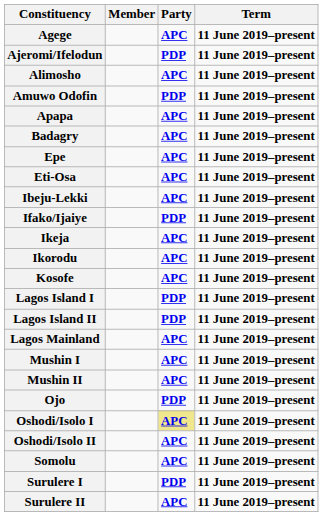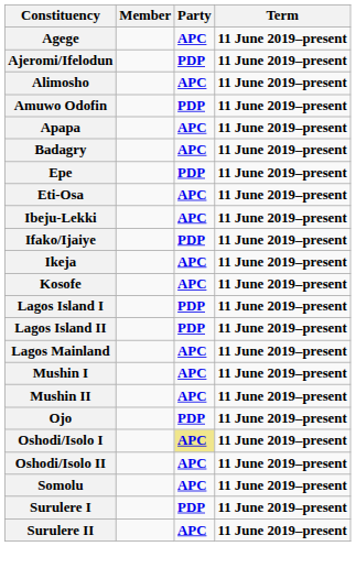 <table class="wikitable">
 <tr valign=bottom>
 <th>Constituency</th>
 <th>Member</th>
 <th>Party</th>
 <th>Term</th>
 </tr>
 <tr>
 <th>Agege</th>
 <td><strong></strong></td>
 <td><strong><a href='#'>APC</a></strong></td>
 <td><strong>11 June 2019–present</strong></td>
 </tr>
 <tr>
 <th>Ajeromi/Ifelodun</th>
 <td><strong></strong></td>
 <td><strong><a href='#'>PDP</a></strong></td>
 <td><strong>11 June 2019–present</strong></td>
 </tr>
 <tr>
 <th>Alimosho</th>
 <td><strong></strong></td>
 <td><strong><a href='#'>APC</a></strong></td>
 <td><strong>11 June 2019–present</strong></td>
 </tr>
 <tr>
 <th>Amuwo Odofin</th>
 <td><strong></strong></td>
 <td><strong><a href='#'>PDP</a></strong></td>
 <td><strong>11 June 2019–present</strong></td>
 </tr>
 <tr>
 <th>Apapa</th>
 <td><strong></strong></td>
 <td><strong><a href='#'>APC</a></strong></td>
 <td><strong>11 June 2019–present</strong></td>
 </tr>
 <tr>
 <th>Badagry</th>
 <td><strong></strong></td>
 <td><strong><a href='#'>APC</a></strong></td>
 <td><strong>11 June 2019–present</strong></td>
 </tr>
 <tr>
 <th>Epe</th>
 <td><strong></strong></td>
-<td><strong><a href='#'>APC</a></strong></td>
+<td><strong><a href='#'>PDP</a></strong></td>
 <td><strong>11 June 2019–present</strong></td>
 </tr>
 <tr>
 <th>Eti-Osa</th>
 <td><strong></strong></td>
 <td><strong><a href='#'>APC</a></strong></td>
 <td><strong>11 June 2019–present</strong></td>
 </tr>
 <tr>
 <th>Ibeju-Lekki</th>
 <td><strong></strong></td>
 <td><strong><a href='#'>APC</a></strong></td>
 <td><strong>11 June 2019–present</strong></td>
 </tr>
 <tr>
 <th>Ifako/Ijaiye</th>
 <td><strong></strong></td>
 <td><strong><a href='#'>PDP</a></strong></td>
 <td><strong>11 June 2019–present</strong></td>
 </tr>
 <tr>
 <th>Ikeja</th>
-<td><strong></strong></td>
-<td><strong><a href='#'>APC</a></strong></td>
-<td><strong>11 June 2019–present</strong></td>
-</tr>
-<tr>
-<th>Ikorodu</th>
 <td><strong></strong></td>
 <td><strong><a href='#'>APC</a></strong></td>
 <td><strong>11 June 2019–present</strong></td>
 </tr>
 <tr>
 <th>Kosofe</th>
 <td><strong></strong></td>
 <td><strong><a href='#'>APC</a></strong></td>
 <td><strong>11 June 2019–present</strong></td>
 </tr>
 <tr>
 <th>Lagos Island I</th>
 <td><strong></strong></td>
 <td><strong><a href='#'>PDP</a></strong></td>
 <td><strong>11 June 2019–present</strong></td>
 </tr>
 <tr>
 <th>Lagos Island II</th>
 <td><strong></strong></td>
 <td><strong><a href='#'>PDP</a></strong></td>
 <td><strong>11 June 2019–present</strong></td>
 </tr>
 <tr>
 <th>Lagos Mainland</th>
 <td><strong></strong></td>
 <td><strong><a href='#'>APC</a></strong></td>
 <td><strong>11 June 2019–present</strong></td>
 </tr>
 <tr>
 <th>Mushin I</th>
 <td><strong></strong></td>
 <td><strong><a href='#'>APC</a></strong></td>
 <td><strong>11 June 2019–present</strong></td>
 </tr>
 <tr>
 <th>Mushin II</th>
 <td><strong></strong></td>
 <td><strong><a href='#'>APC</a></strong></td>
 <td><strong>11 June 2019–present</strong></td>
 </tr>
 <tr>
 <th>Ojo</th>
 <td><strong></strong></td>
 <td><strong><a href='#'>PDP</a></strong></td>
 <td><strong>11 June 2019–present</strong></td>
 </tr>
 <tr>
 <th>Oshodi/Isolo I</th>
 <td><strong></strong></td>
 <td style="background: khaki;"><strong><a href='#'>APC</a></strong></td>
 <td><strong>11 June 2019–present</strong></td>
 </tr>
 <tr>
 <th>Oshodi/Isolo II</th>
 <td><strong></strong></td>
 <td><strong><a href='#'>APC</a></strong></td>
 <td><strong>11 June 2019–present</strong></td>
 </tr>
 <tr>
 <th>Somolu</th>
 <td><strong></strong></td>
 <td><strong><a href='#'>APC</a></strong></td>
 <td><strong>11 June 2019–present</strong></td>
 </tr>
 <tr>
 <th>Surulere I</th>
 <td><strong></strong></td>
 <td><strong><a href='#'>PDP</a></strong></td>
 <td><strong>11 June 2019–present</strong></td>
 </tr>
 <tr>
 <th>Surulere II</th>
 <td><strong></strong></td>
 <td><strong><a href='#'>APC</a></strong></td>
 <td><strong>11 June 2019–present</strong></td>
 </tr>
 </table>
